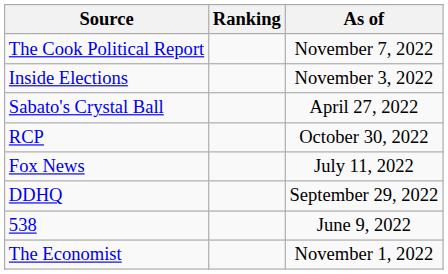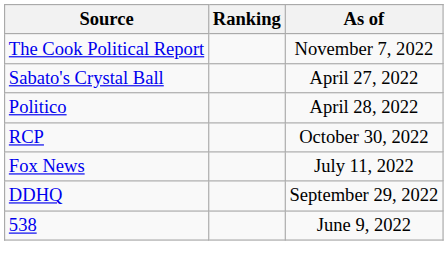 <table class="wikitable" style="text-align:center">
 <tr>
 <th>Source</th>
 <th>Ranking</th>
 <th>As of</th>
 </tr>
 <tr>
 <td align=left><a href='#'>The Cook Political Report</a></td>
 <td></td>
 <td>November 7, 2022</td>
 </tr>
 <tr>
-<td align=left><a href='#'>Inside Elections</a></td>
-<td></td>
-<td>November 3, 2022</td>
-</tr>
-<tr>
 <td align=left><a href='#'>Sabato's Crystal Ball</a></td>
 <td></td>
 <td>April 27, 2022</td>
+</tr>
+<tr>
+<td align=left><a href='#'>Politico</a></td>
+<td></td>
+<td>April 28, 2022</td>
 </tr>
 <tr>
 <td align="left"><a href='#'>RCP</a></td>
 <td></td>
 <td>October 30, 2022</td>
 </tr>
 <tr>
 <td align=left><a href='#'>Fox News</a></td>
 <td></td>
 <td>July 11, 2022</td>
 </tr>
 <tr>
 <td align="left"><a href='#'>DDHQ</a></td>
 <td></td>
 <td>September 29, 2022</td>
 </tr>
 <tr>
 <td align="left"><a href='#'>538</a></td>
 <td></td>
 <td>June 9, 2022</td>
 </tr>
-<tr>
-<td align="left"><a href='#'>The Economist</a></td>
-<td></td>
-<td>November 1, 2022</td>
-</tr>
 </table>
